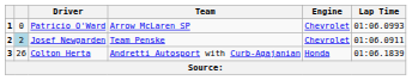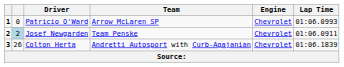 <table class="wikitable" style="font-size:85%;">
 <tr>
 <th></th>
 <th></th>
 <th>Driver</th>
 <th>Team</th>
 <th>Engine</th>
 <th>Lap Time</th>
 </tr>
 <tr>
 <td style="text-align:center;"><strong>1</strong></td>
 <td style="text-align:center;">0</td>
 <td> <a href='#'>Patricio O'Ward</a></td>
 <td><a href='#'>Arrow McLaren SP</a></td>
 <td><a href='#'>Chevrolet</a></td>
 <td>01:06.0993</td>
 </tr>
 <tr>
 <td style="text-align:center;"><strong>2</strong></td>
 <td style="background: lightblue; text-align:center;">2</td>
 <td> <a href='#'>Josef Newgarden</a> <strong></strong></td>
 <td><a href='#'>Team Penske</a></td>
 <td><a href='#'>Chevrolet</a></td>
 <td>01:06.0911</td>
 </tr>
 <tr>
 <td style="text-align:center;"><strong>3</strong></td>
 <td style="text-align:center;">26</td>
 <td> <a href='#'>Colton Herta</a> <strong></strong></td>
 <td><a href='#'>Andretti Autosport</a> with <a href='#'>Curb-Agajanian</a></td>
-<td><a href='#'>Honda</a></td>
+<td><a href='#'>Chevrolet</a></td>
 <td>01:06.1839</td>
 </tr>
 <tr>
 <th colspan="6">Source:</th>
 </tr>
 </table>
